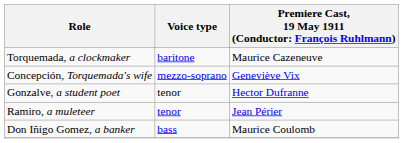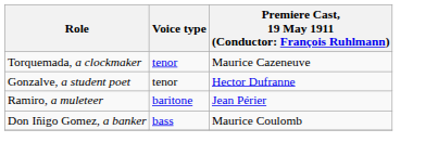 <table class="wikitable">
 <tr>
 <th>Role</th>
 <th>Voice type</th>
 <th>Premiere Cast,<br>19 May 1911<br>(Conductor: <a href='#'>François Ruhlmann</a>)</th>
 </tr>
 <tr>
 <td>Torquemada, <em>a clockmaker</em></td>
-<td><a href='#'>baritone</a></td>
+<td><a href='#'>tenor</a></td>
 <td>Maurice Cazeneuve</td>
-</tr>
-<tr>
-<td>Concepción, <em>Torquemada's wife</em></td>
-<td><a href='#'>mezzo-soprano</a></td>
-<td><a href='#'>Geneviève Vix</a></td>
 </tr>
 <tr>
 <td>Gonzalve, <em>a student poet</em></td>
 <td>tenor</td>
 <td><a href='#'>Hector Dufranne</a></td>
 </tr>
 <tr>
 <td>Ramiro, <em>a muleteer</em></td>
-<td><a href='#'>tenor</a></td>
+<td><a href='#'>baritone</a></td>
 <td><a href='#'>Jean Périer</a></td>
 </tr>
 <tr>
 <td>Don Iñigo Gomez, <em>a banker</em></td>
 <td><a href='#'>bass</a></td>
 <td>Maurice Coulomb</td>
 </tr>
 <tr>
 </tr>
 </table>
